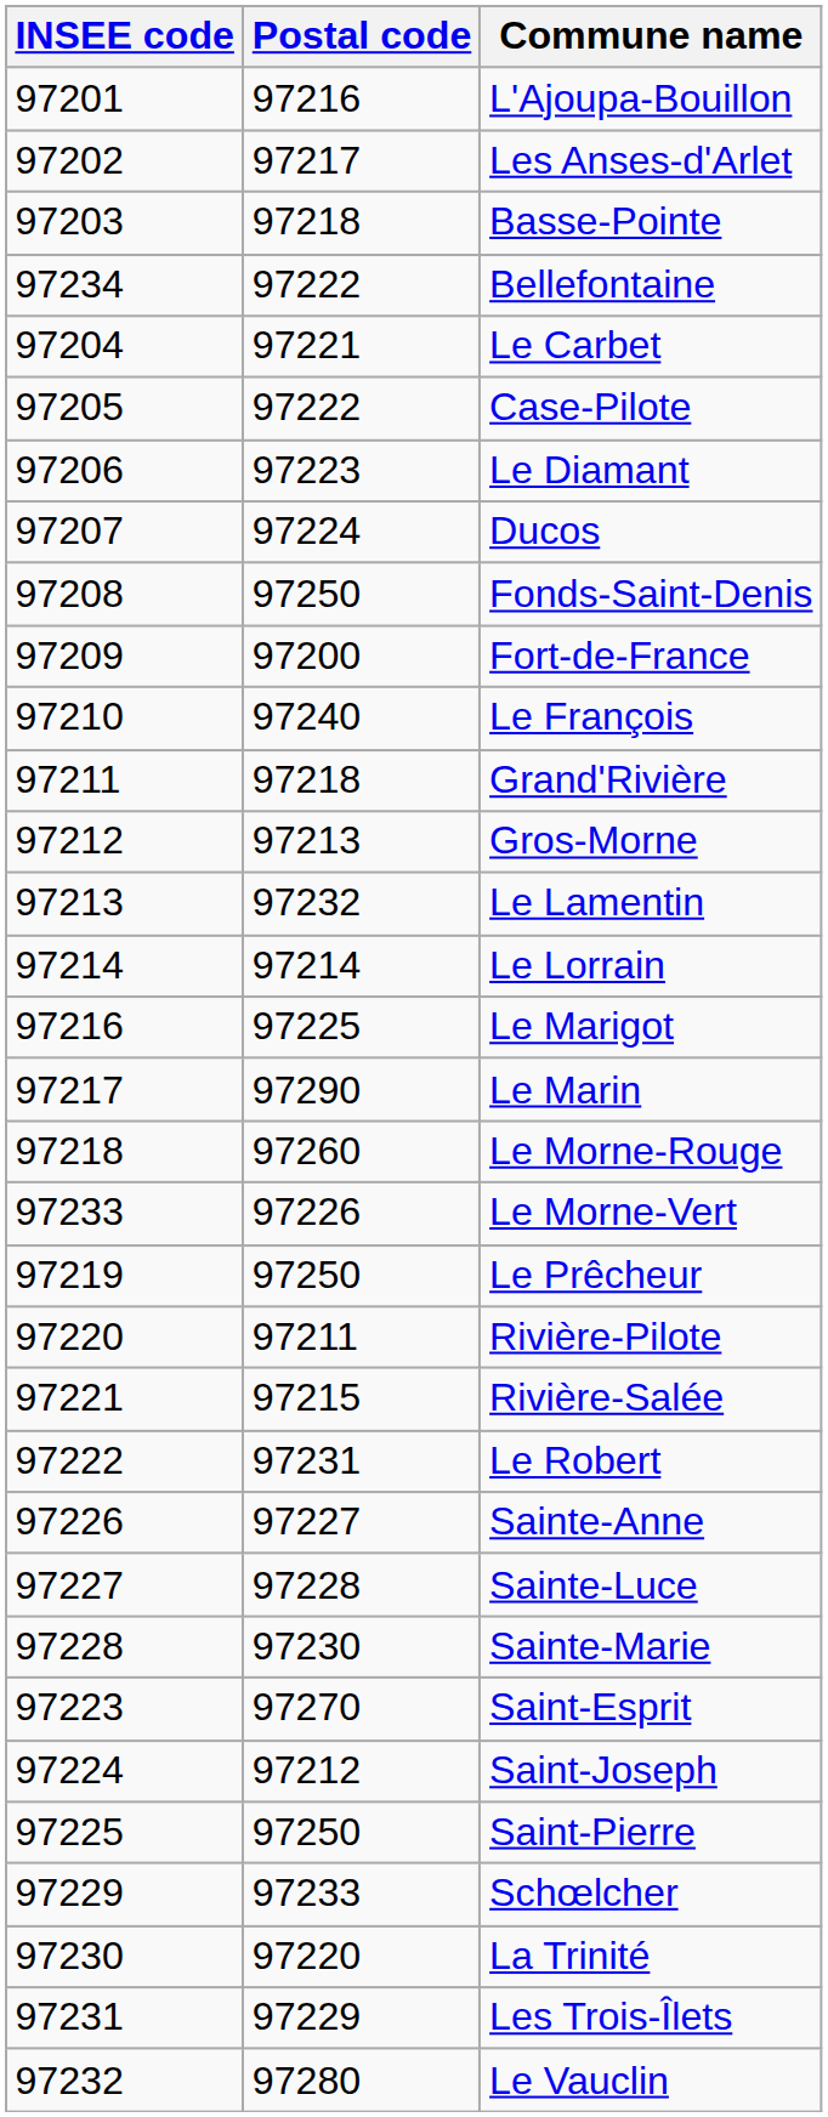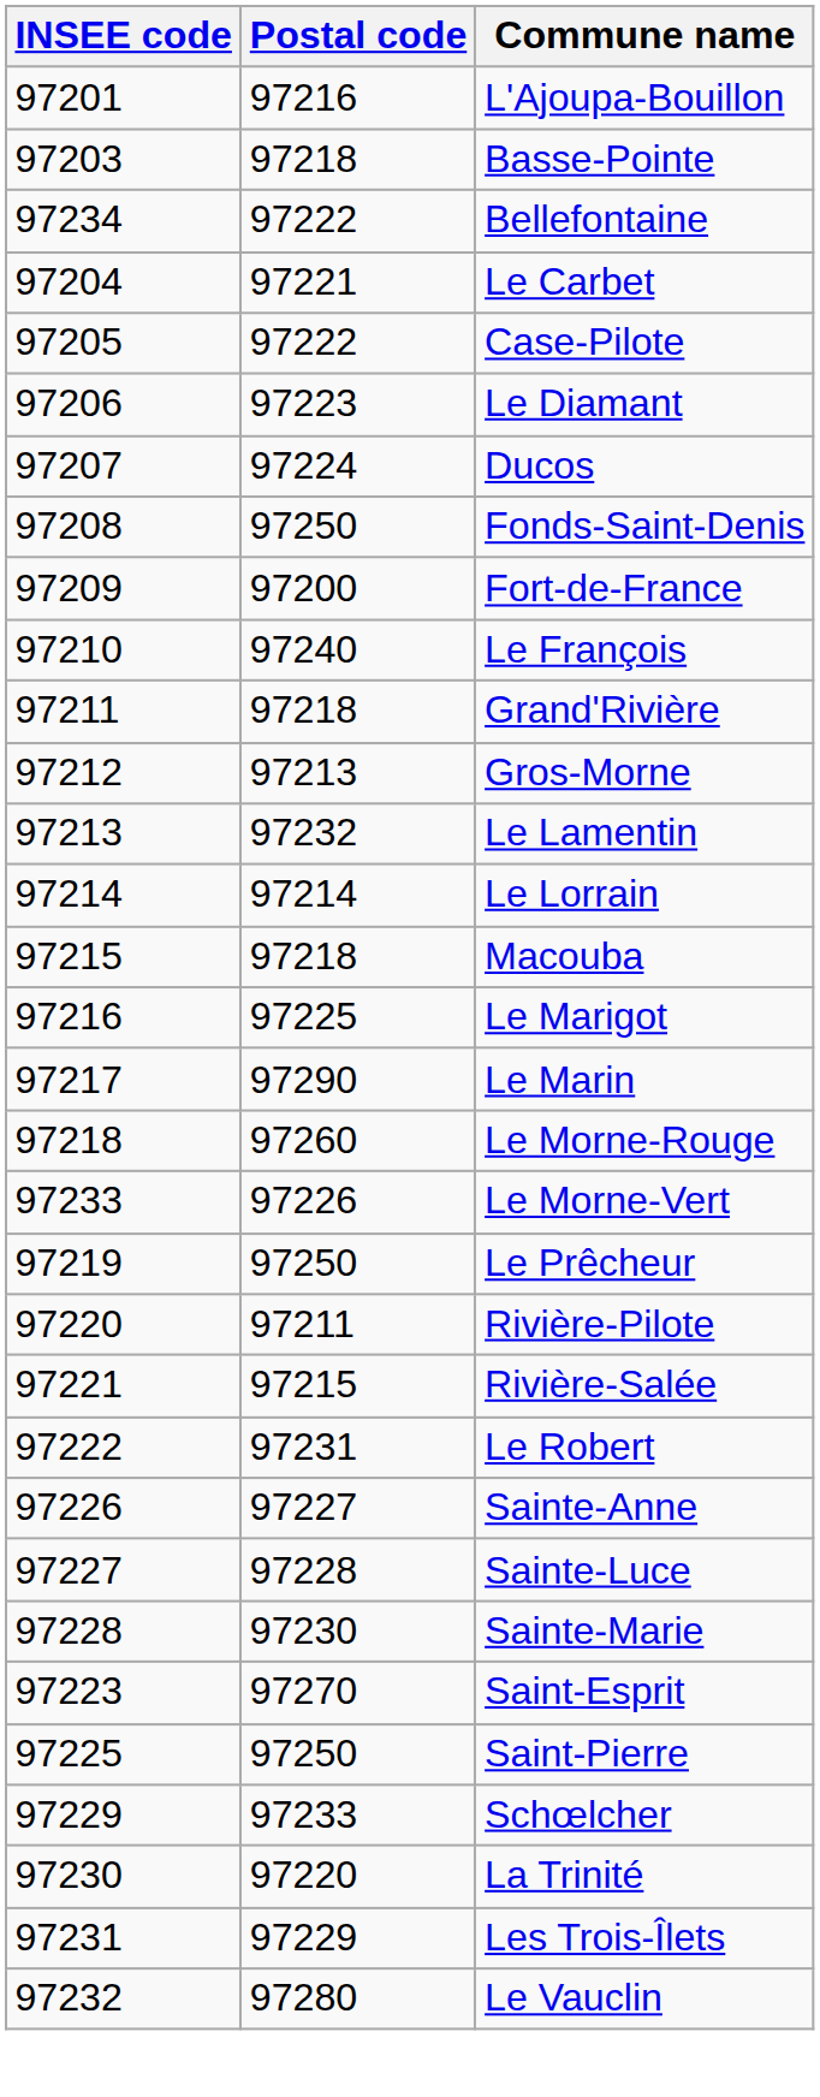 <table class="wikitable sortable">
 <tr>
 <th><a href='#'>INSEE code</a></th>
 <th><a href='#'>Postal code</a></th>
 <th>Commune name</th>
 </tr>
 <tr>
 <td>97201</td>
 <td>97216</td>
 <td><a href='#'>L'Ajoupa-Bouillon</a></td>
-</tr>
-<tr>
-<td>97202</td>
-<td>97217</td>
-<td><a href='#'>Les Anses-d'Arlet</a></td>
 </tr>
 <tr>
 <td>97203</td>
 <td>97218</td>
 <td><a href='#'>Basse-Pointe</a></td>
 </tr>
 <tr>
 <td>97234</td>
 <td>97222</td>
 <td><a href='#'>Bellefontaine</a></td>
 </tr>
 <tr>
 <td>97204</td>
 <td>97221</td>
 <td><a href='#'>Le Carbet</a></td>
 </tr>
 <tr>
 <td>97205</td>
 <td>97222</td>
 <td><a href='#'>Case-Pilote</a></td>
 </tr>
 <tr>
 <td>97206</td>
 <td>97223</td>
 <td><a href='#'>Le Diamant</a></td>
 </tr>
 <tr>
 <td>97207</td>
 <td>97224</td>
 <td><a href='#'>Ducos</a></td>
 </tr>
 <tr>
 <td>97208</td>
 <td>97250</td>
 <td><a href='#'>Fonds-Saint-Denis</a></td>
 </tr>
 <tr>
 <td>97209</td>
 <td>97200</td>
 <td><a href='#'>Fort-de-France</a></td>
 </tr>
 <tr>
 <td>97210</td>
 <td>97240</td>
 <td><a href='#'>Le François</a></td>
 </tr>
 <tr>
 <td>97211</td>
 <td>97218</td>
 <td><a href='#'>Grand'Rivière</a></td>
 </tr>
 <tr>
 <td>97212</td>
 <td>97213</td>
 <td><a href='#'>Gros-Morne</a></td>
 </tr>
 <tr>
 <td>97213</td>
 <td>97232</td>
 <td><a href='#'>Le Lamentin</a></td>
 </tr>
 <tr>
 <td>97214</td>
 <td>97214</td>
 <td><a href='#'>Le Lorrain</a></td>
 </tr>
 <tr>
+<td>97215</td>
+<td>97218</td>
+<td><a href='#'>Macouba</a></td>
+</tr>
+<tr>
 <td>97216</td>
 <td>97225</td>
 <td><a href='#'>Le Marigot</a></td>
 </tr>
 <tr>
 <td>97217</td>
 <td>97290</td>
 <td><a href='#'>Le Marin</a></td>
 </tr>
 <tr>
 <td>97218</td>
 <td>97260</td>
 <td><a href='#'>Le Morne-Rouge</a></td>
 </tr>
 <tr>
 <td>97233</td>
 <td>97226</td>
 <td><a href='#'>Le Morne-Vert</a></td>
 </tr>
 <tr>
 <td>97219</td>
 <td>97250</td>
 <td><a href='#'>Le Prêcheur</a></td>
 </tr>
 <tr>
 <td>97220</td>
 <td>97211</td>
 <td><a href='#'>Rivière-Pilote</a></td>
 </tr>
 <tr>
 <td>97221</td>
 <td>97215</td>
 <td><a href='#'>Rivière-Salée</a></td>
 </tr>
 <tr>
 <td>97222</td>
 <td>97231</td>
 <td><a href='#'>Le Robert</a></td>
 </tr>
 <tr>
 <td>97226</td>
 <td>97227</td>
 <td><a href='#'>Sainte-Anne</a></td>
 </tr>
 <tr>
 <td>97227</td>
 <td>97228</td>
 <td><a href='#'>Sainte-Luce</a></td>
 </tr>
 <tr>
 <td>97228</td>
 <td>97230</td>
 <td><a href='#'>Sainte-Marie</a></td>
 </tr>
 <tr>
 <td>97223</td>
 <td>97270</td>
 <td><a href='#'>Saint-Esprit</a></td>
 </tr>
 <tr>
-<td>97224</td>
-<td>97212</td>
-<td><a href='#'>Saint-Joseph</a></td>
-</tr>
-<tr>
 <td>97225</td>
 <td>97250</td>
 <td><a href='#'>Saint-Pierre</a></td>
 </tr>
 <tr>
 <td>97229</td>
 <td>97233</td>
 <td><a href='#'>Schœlcher</a></td>
 </tr>
 <tr>
 <td>97230</td>
 <td>97220</td>
 <td><a href='#'>La Trinité</a></td>
 </tr>
 <tr>
 <td>97231</td>
 <td>97229</td>
 <td><a href='#'>Les Trois-Îlets</a></td>
 </tr>
 <tr>
 <td>97232</td>
 <td>97280</td>
 <td><a href='#'>Le Vauclin</a></td>
 </tr>
 </table>
